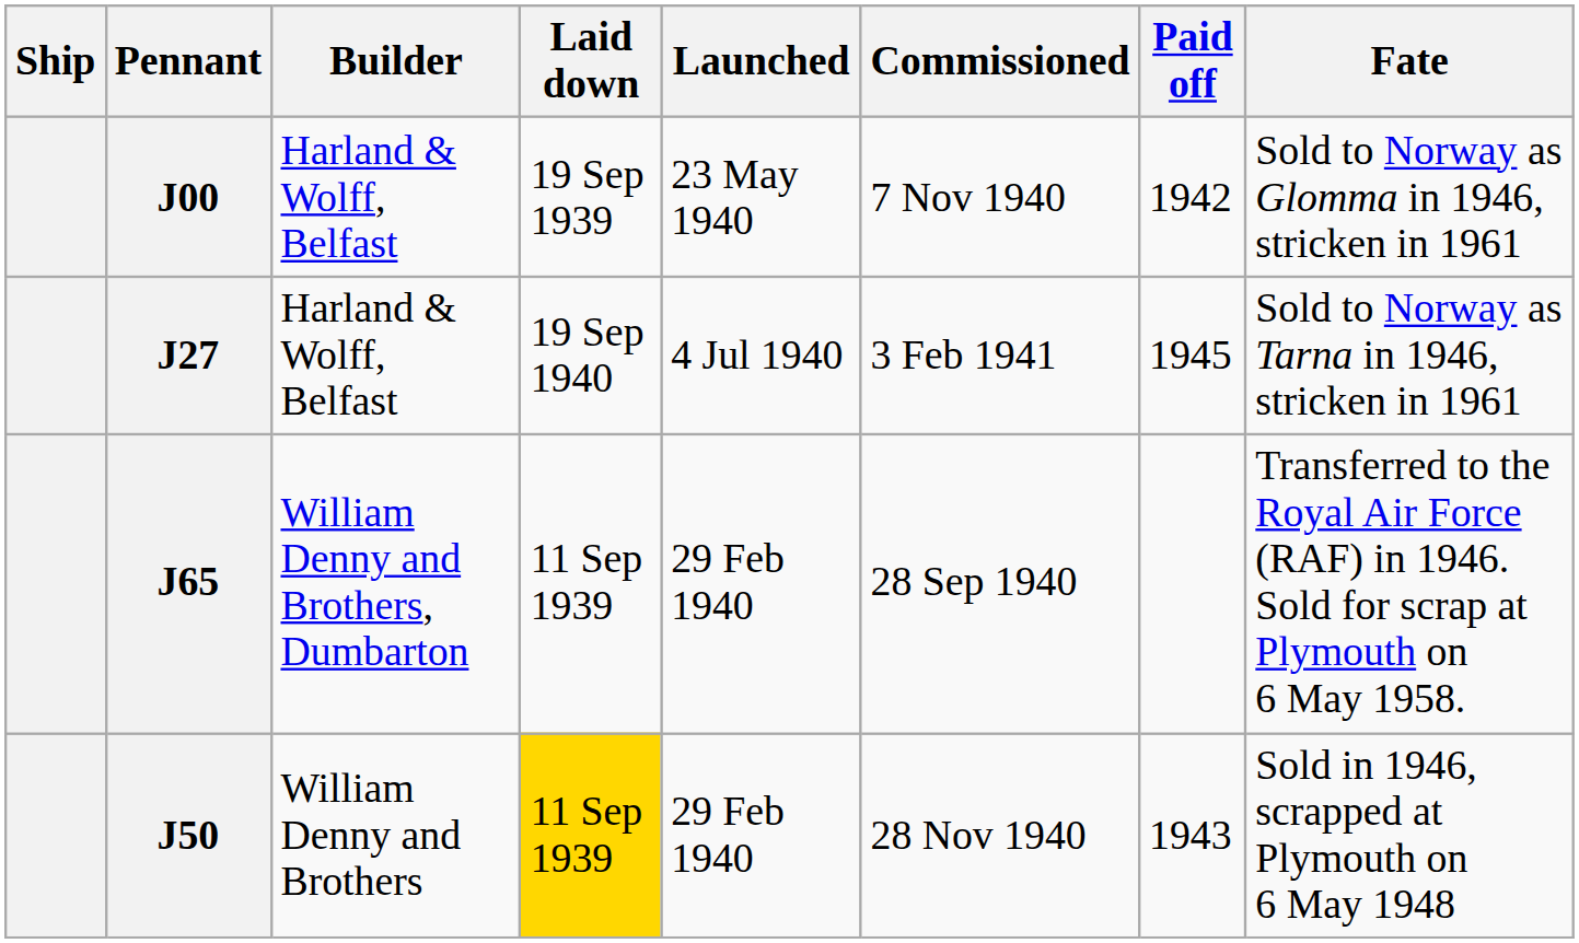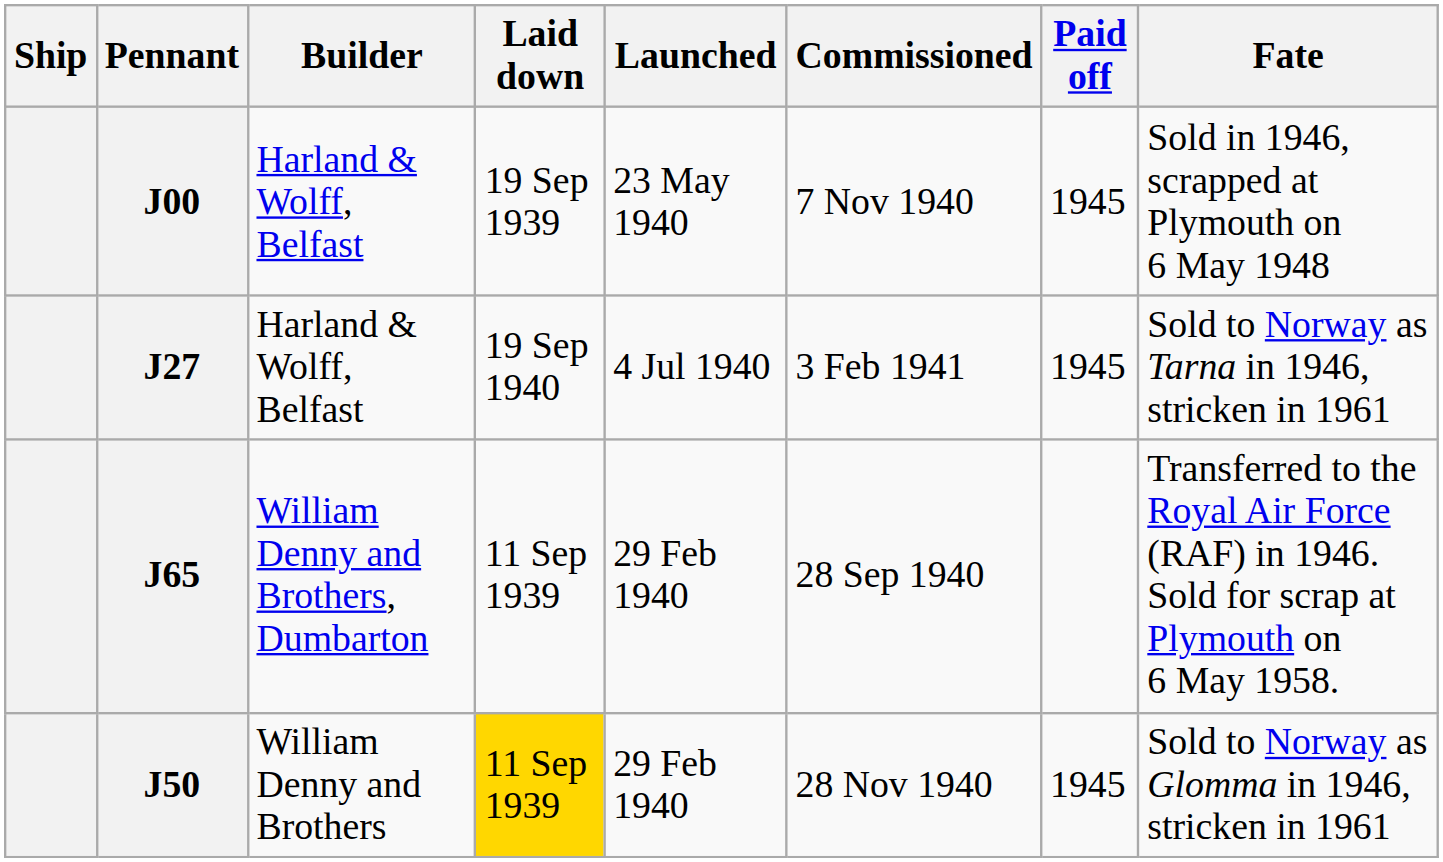 <table class="wikitable sortable plainrowheaders">
 <tr>
 <th scope="col">Ship</th>
 <th scope="col">Pennant </th>
 <th scope="col">Builder</th>
 <th scope="col">Laid down</th>
 <th scope="col">Launched</th>
 <th scope="col">Commissioned</th>
 <th scope="col"><a href='#'>Paid off</a></th>
 <th scope="col">Fate</th>
 </tr>
 <tr>
 <th scope="row"></th>
 <th scope="row">J00</th>
 <td><a href='#'>Harland & Wolff</a>, <a href='#'>Belfast</a></td>
 <td>19 Sep 1939</td>
 <td>23 May 1940</td>
 <td>7 Nov 1940</td>
-<td>1942</td>
-<td>Sold to <a href='#'>Norway</a> as <em>Glomma</em> in 1946, stricken in 1961</td>
+<td>1945</td>
+<td>Sold in 1946, scrapped at Plymouth on 6 May 1948</td>
 </tr>
 <tr>
 <th scope="row"></th>
 <th scope="row">J27</th>
 <td>Harland & Wolff, Belfast</td>
 <td>19 Sep 1940</td>
 <td>4 Jul 1940</td>
 <td>3 Feb 1941</td>
 <td>1945</td>
 <td>Sold to <a href='#'>Norway</a> as <em>Tarna</em> in 1946, stricken in 1961</td>
 </tr>
 <tr>
 <th scope="row"></th>
 <th scope="row">J65</th>
 <td><a href='#'>William Denny and Brothers</a>, <a href='#'>Dumbarton</a></td>
 <td>11 Sep 1939</td>
 <td>29 Feb 1940</td>
 <td>28 Sep 1940</td>
 <td></td>
 <td>Transferred to the <a href='#'>Royal Air Force</a> (RAF) in 1946. Sold for scrap at <a href='#'>Plymouth</a> on 6 May 1958.</td>
 </tr>
 <tr>
 <th scope="row"></th>
 <th scope="row">J50</th>
 <td>William Denny and Brothers</td>
 <td style="background: gold;">11 Sep 1939</td>
 <td>29 Feb 1940</td>
 <td>28 Nov 1940</td>
-<td>1943</td>
-<td>Sold in 1946, scrapped at Plymouth on 6 May 1948</td>
+<td>1945</td>
+<td>Sold to <a href='#'>Norway</a> as <em>Glomma</em> in 1946, stricken in 1961</td>
 </tr>
 </table>
